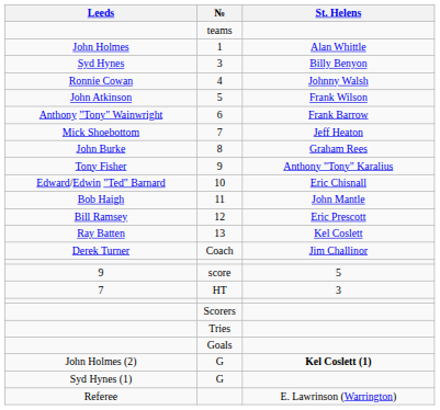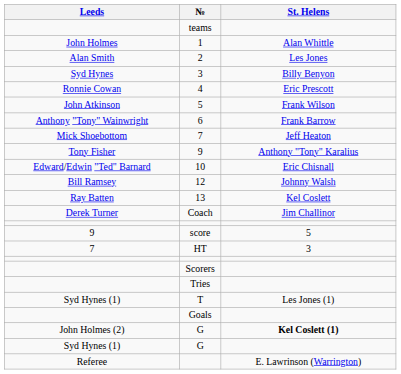 <table class="wikitable" style="text-align:center;">
 <tr>
 <th width=280 abbr=winner><a href='#'>Leeds</a></th>
 <th width=60 abbr="Number">№</th>
 <th width=280 abbr=runner-up><a href='#'>St. Helens</a></th>
 </tr>
 <tr>
 <td></td>
 <td>teams</td>
 <td></td>
 </tr>
 <tr>
 <td><a href='#'>John Holmes</a></td>
 <td>1</td>
 <td><a href='#'>Alan Whittle</a></td>
 </tr>
 <tr>
+<td><a href='#'>Alan Smith</a></td>
+<td>2</td>
+<td><a href='#'>Les Jones</a></td>
+</tr>
+<tr>
 <td><a href='#'>Syd Hynes</a></td>
 <td>3</td>
 <td><a href='#'>Billy Benyon</a></td>
 </tr>
 <tr>
 <td><a href='#'>Ronnie Cowan</a></td>
 <td>4</td>
-<td><a href='#'>Johnny Walsh</a></td>
+<td><a href='#'>Eric Prescott</a></td>
 </tr>
 <tr>
 <td><a href='#'>John Atkinson</a></td>
 <td>5</td>
 <td><a href='#'>Frank Wilson</a></td>
 </tr>
 <tr>
 <td><a href='#'>Ant</a><a href='#'>hony</a> <a href='#'>"Tony" Wainwright</a></td>
 <td>6</td>
 <td><a href='#'>Frank Barrow</a></td>
 </tr>
 <tr>
 <td><a href='#'>Mick Shoebottom</a></td>
 <td>7</td>
 <td><a href='#'>Jeff Heaton</a></td>
 </tr>
 <tr>
-<td><a href='#'>John Burke</a></td>
-<td>8</td>
-<td><a href='#'>Graham Rees</a></td>
-</tr>
-<tr>
 <td><a href='#'>Tony Fisher</a></td>
 <td>9</td>
 <td><a href='#'>Anthony "Tony" Karalius</a></td>
 </tr>
 <tr>
 <td><a href='#'>Edward</a>/<a href='#'>Edwin</a> <a href='#'>"Ted" Barnard</a></td>
 <td>10</td>
 <td><a href='#'>Eric Chisnall</a></td>
 </tr>
 <tr>
-<td><a href='#'>Bob Haigh</a></td>
-<td>11</td>
-<td><a href='#'>John Mantle</a></td>
-</tr>
-<tr>
 <td><a href='#'>Bill Ramsey</a></td>
 <td>12</td>
-<td><a href='#'>Eric Prescott</a></td>
+<td><a href='#'>Johnny Walsh</a></td>
 </tr>
 <tr>
 <td><a href='#'>Ray Batten</a></td>
 <td>13</td>
 <td><a href='#'>Kel Coslett</a></td>
 </tr>
 <tr>
 <td><a href='#'>Derek Turner</a></td>
 <td>Coach</td>
 <td><a href='#'>Jim Challinor</a></td>
 </tr>
 <tr>
 <td></td>
 <td></td>
 <td></td>
 </tr>
 <tr>
 <td>9</td>
 <td>score</td>
 <td>5</td>
 </tr>
 <tr>
 <td>7</td>
 <td>HT</td>
 <td>3</td>
 </tr>
 <tr>
 <td></td>
 <td></td>
 <td></td>
 </tr>
 <tr>
 <td></td>
 <td>Scorers</td>
 <td></td>
 </tr>
 <tr>
 <td></td>
 <td>Tries</td>
 <td></td>
 </tr>
 <tr>
+<td>Syd Hynes (1)</td>
+<td>T</td>
+<td>Les Jones (1)</td>
+</tr>
+<tr>
 <td></td>
 <td>Goals</td>
 <td></td>
 </tr>
 <tr>
 <td>John Holmes (2)</td>
 <td>G</td>
 <td><strong>Kel Coslett (1)</strong></td>
 </tr>
 <tr>
 <td>Syd Hynes (1)</td>
 <td>G</td>
 <td></td>
 </tr>
 <tr>
 <td>Referee</td>
 <td></td>
 <td>E. Lawrinson (<a href='#'>Warrington</a>)</td>
 </tr>
 </table>
